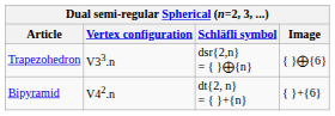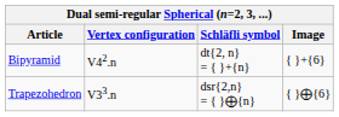 <table class="wikitable sortable">
 <tr>
 <th colspan="4">Dual semi-regular <a href='#'>Spherical</a> (<em>n</em>=2, 3, ...)</th>
 </tr>
 <tr>
 <th>Article</th>
 <th><a href='#'>Vertex configuration</a></th>
 <th><a href='#'>Schläfli symbol</a></th>
 <th>Image</th>
 </tr>
 <tr>
+<td><a href='#'>Bipyramid</a></td>
+<td>V4<sup>2</sup>.n</td>
+<td>dt{2, n}<br>= { }+{n}</td>
+<td> { }+{6}</td>
+</tr>
+<tr>
 <td><a href='#'>Trapezohedron</a></td>
 <td>V3<sup>3</sup>.n</td>
 <td>dsr{2,n}<br>= { }⨁{n}</td>
 <td> { }⨁{6}</td>
 </tr>
-<tr>
-<td><a href='#'>Bipyramid</a></td>
-<td>V4<sup>2</sup>.n</td>
-<td>dt{2, n}<br>= { }+{n}</td>
-<td> { }+{6}</td>
-</tr>
 </table>
